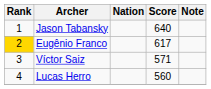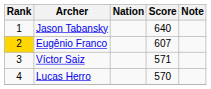 <table class="wikitable sortable" style="text-align:center">
 <tr>
 <th>Rank</th>
 <th>Archer</th>
 <th>Nation</th>
 <th>Score</th>
 <th>Note</th>
 </tr>
 <tr>
 <td>1</td>
 <td align=left><a href='#'>Jason Tabansky</a></td>
 <td align=left></td>
 <td>640</td>
 <td><strong></strong></td>
 </tr>
 <tr>
 <td style="background: gold;">2</td>
 <td align=left><a href='#'>Eugênio Franco</a></td>
 <td align=left></td>
-<td>617</td>
+<td>607</td>
 <td></td>
 </tr>
 <tr>
 <td>3</td>
 <td align=left><a href='#'>Víctor Saiz</a></td>
 <td align=left></td>
 <td>571</td>
 <td></td>
 </tr>
 <tr>
 <td>4</td>
 <td align=left><a href='#'>Lucas Herro</a></td>
 <td align=left></td>
-<td>560</td>
+<td>570</td>
 <td></td>
 </tr>
 <tr>
 </tr>
 </table>
